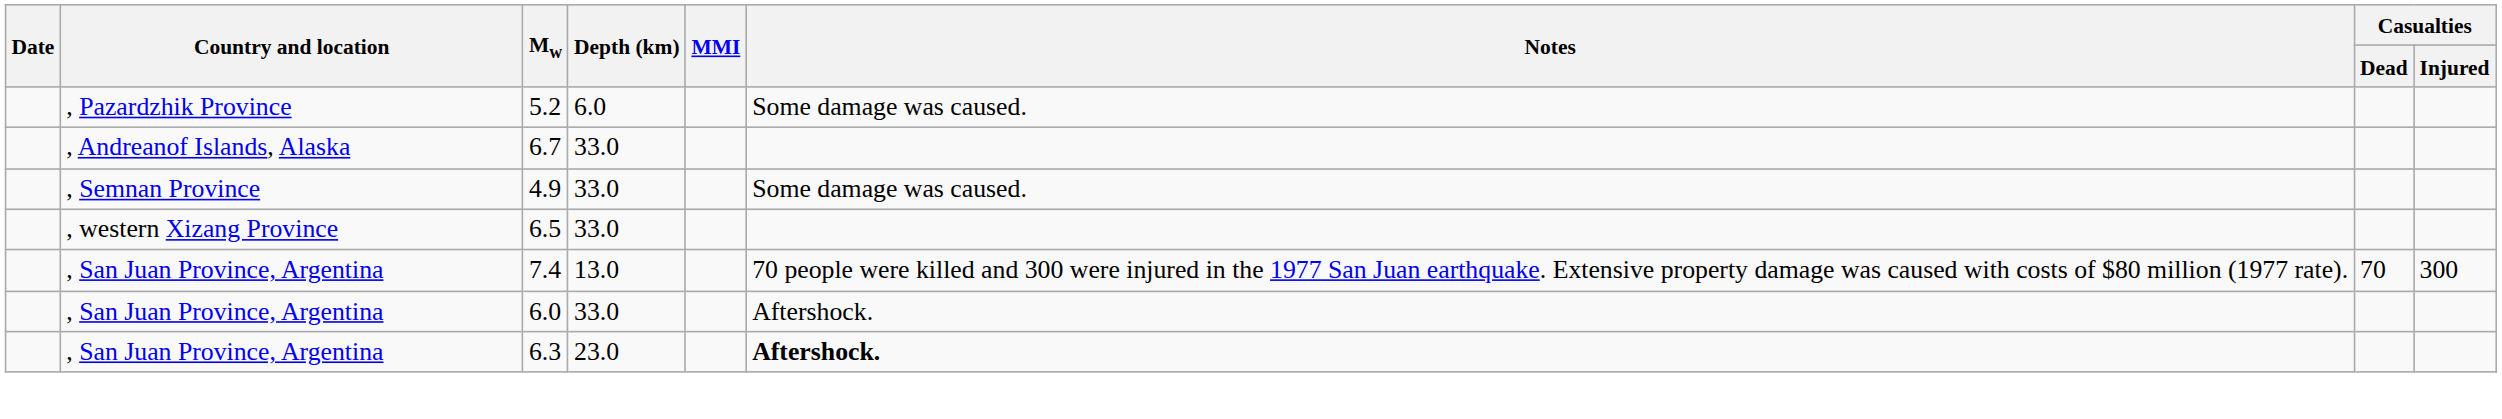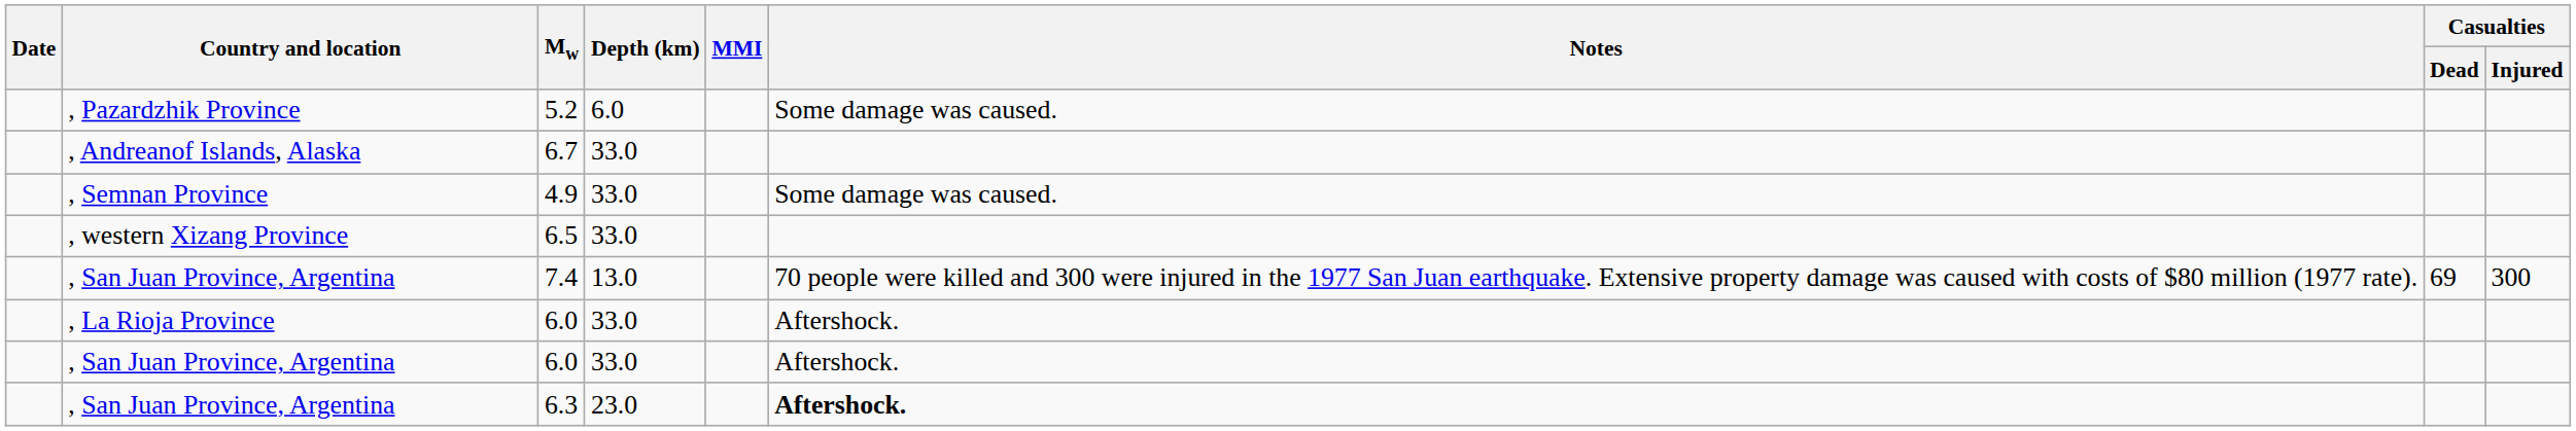 <table class="wikitable sortable sort-under" style="border:1px black; margin-left:1em;">
 <tr>
 <th rowspan="2"><small>Date</small></th>
 <th rowspan="2" style="width: 280px"><small>Country and location</small></th>
 <th rowspan="2"><small>M<sub>w</sub></small></th>
 <th rowspan="2"><small>Depth (km)</small></th>
 <th rowspan="2"><small><a href='#'>MMI</a></small></th>
 <th rowspan="2" class="unsortable"><small>Notes</small></th>
 <th colspan="2"><small>Casualties</small></th>
 </tr>
 <tr>
 <th><small>Dead</small></th>
 <th><small>Injured</small></th>
 </tr>
 <tr>
 <td></td>
 <td>, <a href='#'>Pazardzhik Province</a></td>
 <td>5.2</td>
 <td>6.0</td>
 <td></td>
 <td>Some damage was caused.</td>
 <td></td>
 <td></td>
 </tr>
 <tr>
 <td></td>
 <td>, <a href='#'>Andreanof Islands</a>, <a href='#'>Alaska</a></td>
 <td>6.7</td>
 <td>33.0</td>
 <td></td>
 <td></td>
 <td></td>
 <td></td>
 </tr>
 <tr>
 <td></td>
 <td>, <a href='#'>Semnan Province</a></td>
 <td>4.9</td>
 <td>33.0</td>
 <td></td>
 <td>Some damage was caused.</td>
 <td></td>
 <td></td>
 </tr>
 <tr>
 <td></td>
 <td>, western <a href='#'>Xizang Province</a></td>
 <td>6.5</td>
 <td>33.0</td>
 <td></td>
 <td></td>
 <td></td>
 <td></td>
 </tr>
 <tr>
 <td></td>
 <td>, <a href='#'>San Juan Province, Argentina</a></td>
 <td>7.4</td>
 <td>13.0</td>
 <td></td>
 <td>70 people were killed and 300 were injured in the <a href='#'>1977 San Juan earthquake</a>. Extensive property damage was caused with costs of $80 million (1977 rate).</td>
-<td>70</td>
+<td>69</td>
 <td>300</td>
+</tr>
+<tr>
+<td></td>
+<td>, <a href='#'>La Rioja Province</a></td>
+<td>6.0</td>
+<td>33.0</td>
+<td></td>
+<td>Aftershock.</td>
+<td></td>
+<td></td>
 </tr>
 <tr>
 <td></td>
 <td>, <a href='#'>San Juan Province, Argentina</a></td>
 <td>6.0</td>
 <td>33.0</td>
 <td></td>
 <td>Aftershock.</td>
 <td></td>
 <td></td>
 </tr>
 <tr>
 <td></td>
 <td>, <a href='#'>San Juan Province, Argentina</a></td>
 <td>6.3</td>
 <td>23.0</td>
 <td></td>
 <td><strong>Aftershock.</strong></td>
 <td></td>
 <td></td>
 </tr>
 </table>
